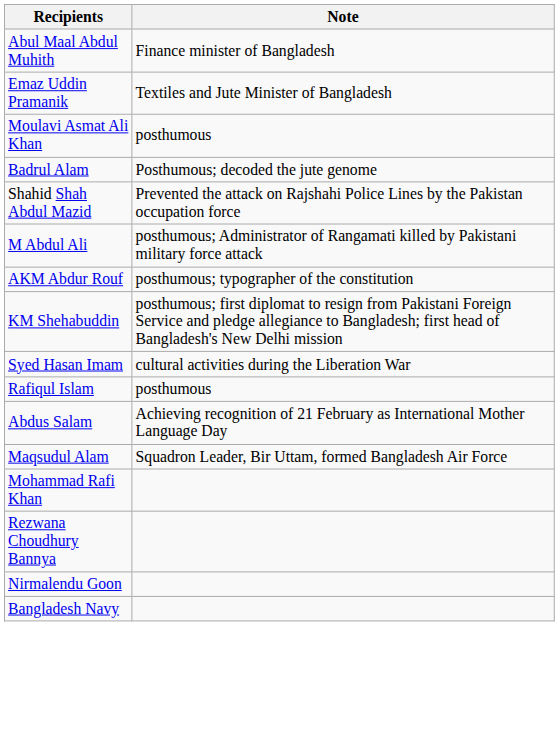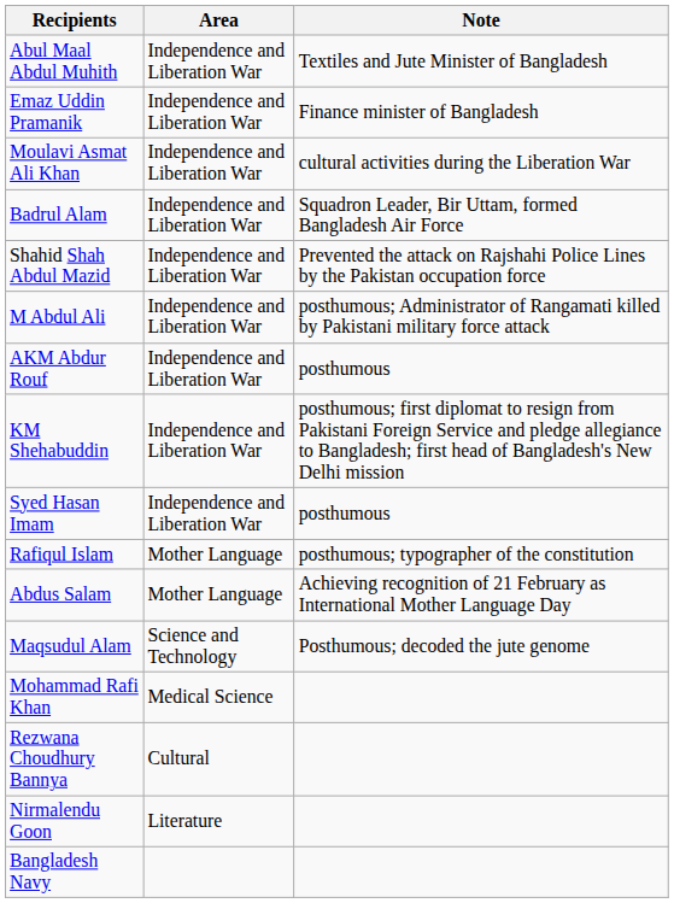 <table class="wikitable" style="width:90%;">
 <tr>
 <th>Recipients</th>
+<th>Area</th>
 <th>Note</th>
 </tr>
 <tr>
 <td><a href='#'>Abul Maal Abdul Muhith</a></td>
+<td>Independence and Liberation War</td>
+<td>Textiles and Jute Minister of Bangladesh</td>
+</tr>
+<tr>
+<td><a href='#'>Emaz Uddin Pramanik</a></td>
+<td>Independence and Liberation War</td>
 <td>Finance minister of Bangladesh</td>
 </tr>
 <tr>
-<td><a href='#'>Emaz Uddin Pramanik</a></td>
-<td>Textiles and Jute Minister of Bangladesh</td>
-</tr>
-<tr>
 <td><a href='#'>Moulavi Asmat Ali Khan</a></td>
-<td>posthumous</td>
+<td>Independence and Liberation War</td>
+<td>cultural activities during the Liberation War</td>
 </tr>
 <tr>
 <td><a href='#'>Badrul Alam</a></td>
-<td>Posthumous; decoded the jute genome</td>
+<td>Independence and Liberation War</td>
+<td>Squadron Leader, Bir Uttam, formed Bangladesh Air Force</td>
 </tr>
 <tr>
 <td>Shahid <a href='#'>Shah Abdul Mazid</a></td>
+<td>Independence and Liberation War</td>
 <td>Prevented the attack on Rajshahi Police Lines by the Pakistan occupation force</td>
 </tr>
 <tr>
 <td><a href='#'>M Abdul Ali</a></td>
+<td>Independence and Liberation War</td>
 <td>posthumous; Administrator of Rangamati killed by Pakistani military force attack</td>
 </tr>
 <tr>
 <td><a href='#'>AKM Abdur Rouf</a></td>
-<td>posthumous; typographer of the constitution</td>
+<td>Independence and Liberation War</td>
+<td>posthumous</td>
 </tr>
 <tr>
 <td><a href='#'>KM Shehabuddin</a></td>
+<td>Independence and Liberation War</td>
 <td>posthumous; first diplomat to resign from Pakistani Foreign Service and pledge allegiance to Bangladesh; first head of Bangladesh's New Delhi mission</td>
 </tr>
 <tr>
 <td><a href='#'>Syed Hasan Imam</a></td>
-<td>cultural activities during the Liberation War</td>
+<td>Independence and Liberation War</td>
+<td>posthumous</td>
 </tr>
 <tr>
 <td><a href='#'>Rafiqul Islam</a></td>
-<td>posthumous</td>
+<td>Mother Language</td>
+<td>posthumous; typographer of the constitution</td>
 </tr>
 <tr>
 <td><a href='#'>Abdus Salam</a></td>
+<td>Mother Language</td>
 <td>Achieving recognition of 21 February as International Mother Language Day</td>
 </tr>
 <tr>
 <td><a href='#'>Maqsudul Alam</a></td>
-<td>Squadron Leader, Bir Uttam, formed Bangladesh Air Force</td>
+<td>Science and Technology</td>
+<td>Posthumous; decoded the jute genome</td>
 </tr>
 <tr>
 <td><a href='#'>Mohammad Rafi Khan</a></td>
+<td>Medical Science</td>
 <td></td>
 </tr>
 <tr>
 <td><a href='#'>Rezwana Choudhury Bannya</a></td>
+<td>Cultural</td>
 <td></td>
 </tr>
 <tr>
 <td><a href='#'>Nirmalendu Goon</a></td>
+<td>Literature</td>
 <td></td>
 </tr>
 <tr>
 <td><a href='#'>Bangladesh Navy</a></td>
 <td></td>
+<td></td>
 </tr>
 </table>
